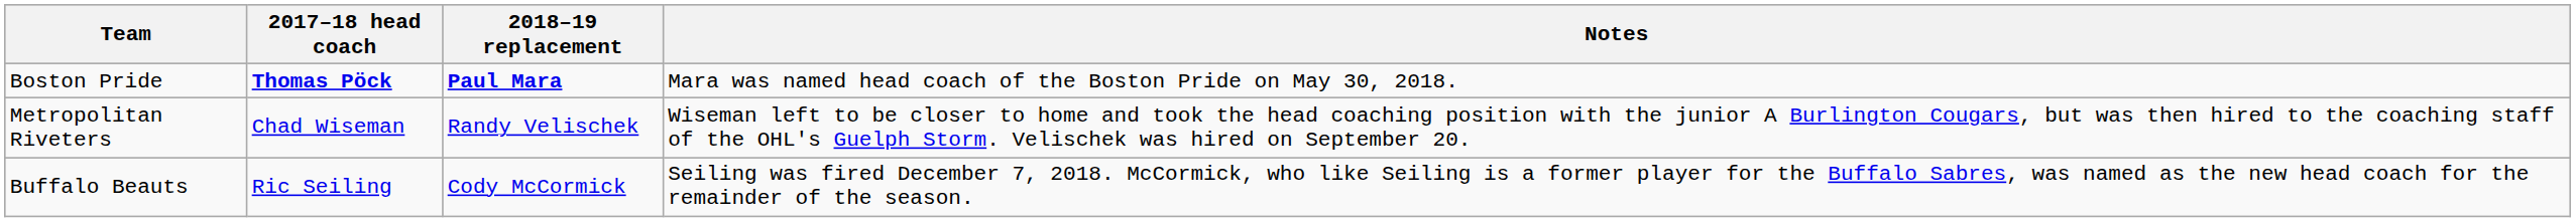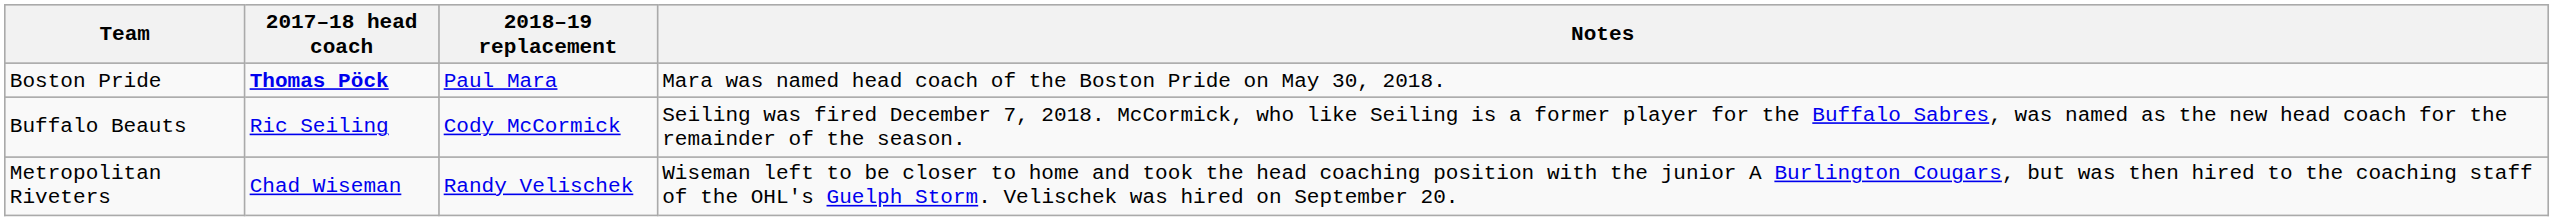 <table class="wikitable">
 <tr>
 <th>Team</th>
 <th>2017–18 head coach</th>
 <th>2018–19 replacement</th>
 <th>Notes</th>
 </tr>
 <tr>
 <td>Boston Pride</td>
 <td><strong><a href='#'>Thomas Pöck</a></strong></td>
-<td><strong><a href='#'>Paul Mara</a></strong></td>
+<td><a href='#'>Paul Mara</a></td>
 <td>Mara was named head coach of the Boston Pride on May 30, 2018.</td>
+</tr>
+<tr>
+<td>Buffalo Beauts</td>
+<td><a href='#'>Ric Seiling</a></td>
+<td><a href='#'>Cody McCormick</a></td>
+<td>Seiling was fired December 7, 2018. McCormick, who like Seiling is a former player for the <a href='#'>Buffalo Sabres</a>, was named as the new head coach for the remainder of the season.</td>
 </tr>
 <tr>
 <td>Metropolitan Riveters</td>
 <td><a href='#'>Chad Wiseman</a></td>
 <td><a href='#'>Randy Velischek</a></td>
 <td>Wiseman left to be closer to home and took the head coaching position with the junior A <a href='#'>Burlington Cougars</a>, but was then hired to the coaching staff of the OHL's <a href='#'>Guelph Storm</a>. Velischek was hired on September 20.</td>
 </tr>
-<tr>
-<td>Buffalo Beauts</td>
-<td><a href='#'>Ric Seiling</a></td>
-<td><a href='#'>Cody McCormick</a></td>
-<td>Seiling was fired December 7, 2018. McCormick, who like Seiling is a former player for the <a href='#'>Buffalo Sabres</a>, was named as the new head coach for the remainder of the season.</td>
-</tr>
 </table>
